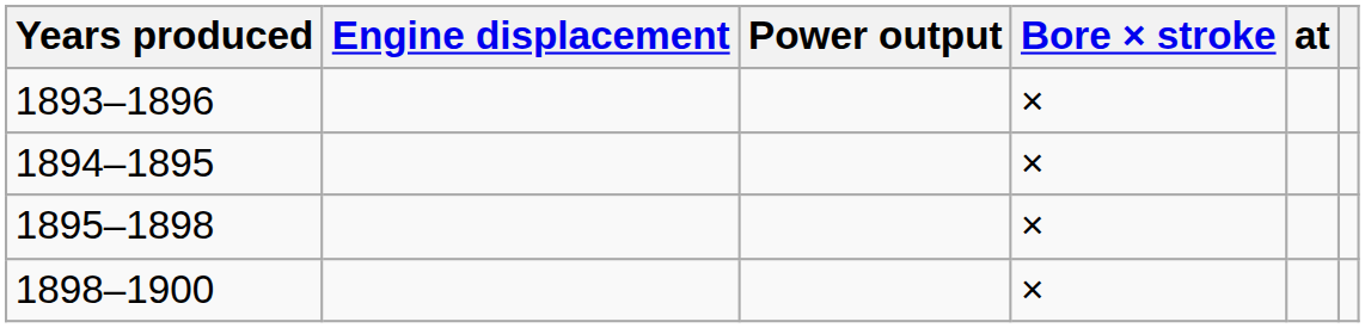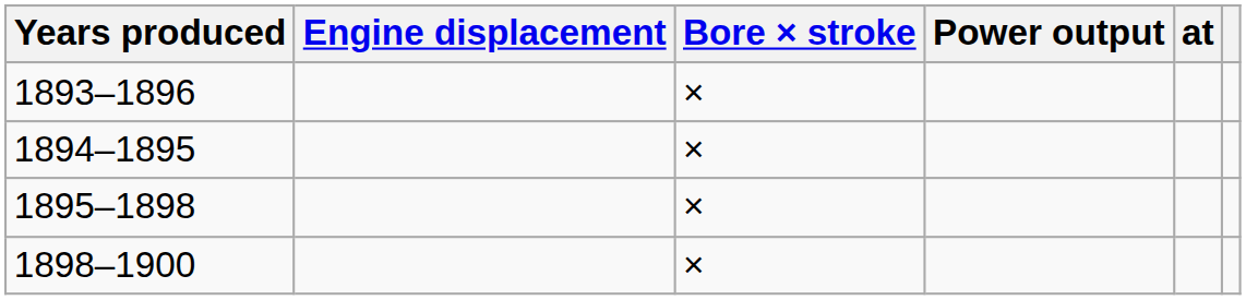 <table class="wikitable sortable">
 <tr>
 <th>Years produced</th>
 <th><a href='#'>Engine displacement</a></th>
+<th><a href='#'>Bore × stroke</a></th>
 <th>Power output</th>
-<th><a href='#'>Bore × stroke</a></th>
 <th>at</th>
 <th></th>
 </tr>
 <tr>
 <td>1893–1896</td>
 <td></td>
+<td> × </td>
 <td></td>
-<td> × </td>
 <td></td>
 <td></td>
 </tr>
 <tr>
 <td>1894–1895</td>
 <td></td>
+<td> × </td>
 <td></td>
-<td> × </td>
 <td></td>
 <td></td>
 </tr>
 <tr>
 <td>1895–1898</td>
 <td></td>
+<td> × </td>
 <td></td>
-<td> × </td>
 <td></td>
 <td></td>
 </tr>
 <tr>
 <td>1898–1900</td>
 <td></td>
+<td> × </td>
 <td></td>
-<td> × </td>
 <td></td>
 <td></td>
 </tr>
 </table>
